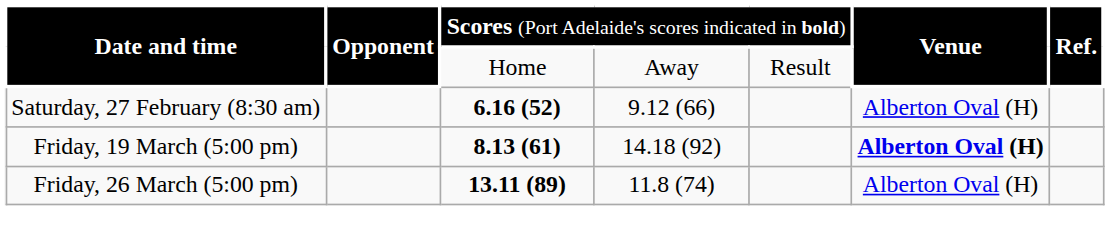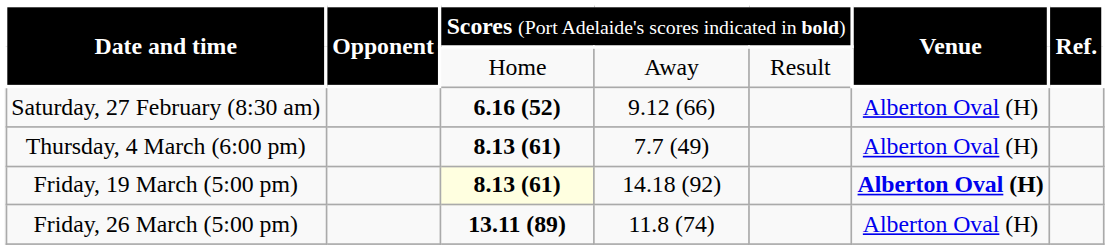 <table class="wikitable" style="font-size:90%; text-align:center;">
 <tr>
 <td style="background:black; color:white; border: solid #FFFFFF 2px" rowspan=2><strong>Date and time</strong></td>
 <td style="background:black; color:white; border: solid #FFFFFF 2px" rowspan=2><strong>Opponent</strong></td>
 <td style="background:black; color:white; border: solid #FFFFFF 2px" colspan=3><strong>Scores</strong> <small>(Port Adelaide's scores indicated in <strong>bold</strong>)</small></td>
 <td style="background:black; color:white; border: solid #FFFFFF 2px" rowspan=2><strong>Venue</strong></td>
 <td style="background:black; color:white; border: solid #FFFFFF 2px" rowspan=2><strong>Ref.</strong></td>
 </tr>
 <tr>
 <td>Home</td>
 <td>Away</td>
 <td>Result</td>
 </tr>
 <tr>
 <td>Saturday, 27 February (8:30 am)</td>
 <td></td>
 <td><strong>6.16 (52)</strong></td>
 <td>9.12 (66)</td>
 <td></td>
 <td><a href='#'>Alberton Oval</a> (H)</td>
 <td></td>
 </tr>
 <tr>
+<td>Thursday, 4 March (6:00 pm)</td>
+<td></td>
+<td><strong>8.13 (61)</strong></td>
+<td>7.7 (49)</td>
+<td></td>
+<td><a href='#'>Alberton Oval</a> (H)</td>
+<td></td>
+</tr>
+<tr>
 <td>Friday, 19 March (5:00 pm)</td>
 <td></td>
-<td><strong>8.13 (61)</strong></td>
+<td style="background: lightyellow;"><strong>8.13 (61)</strong></td>
 <td>14.18 (92)</td>
 <td></td>
 <td><strong><a href='#'>Alberton Oval</a> (H)</strong></td>
 <td></td>
 </tr>
 <tr>
 <td>Friday, 26 March (5:00 pm)</td>
 <td></td>
 <td><strong>13.11 (89)</strong></td>
 <td>11.8 (74)</td>
 <td></td>
 <td><a href='#'>Alberton Oval</a> (H)</td>
 <td></td>
 </tr>
 </table>
